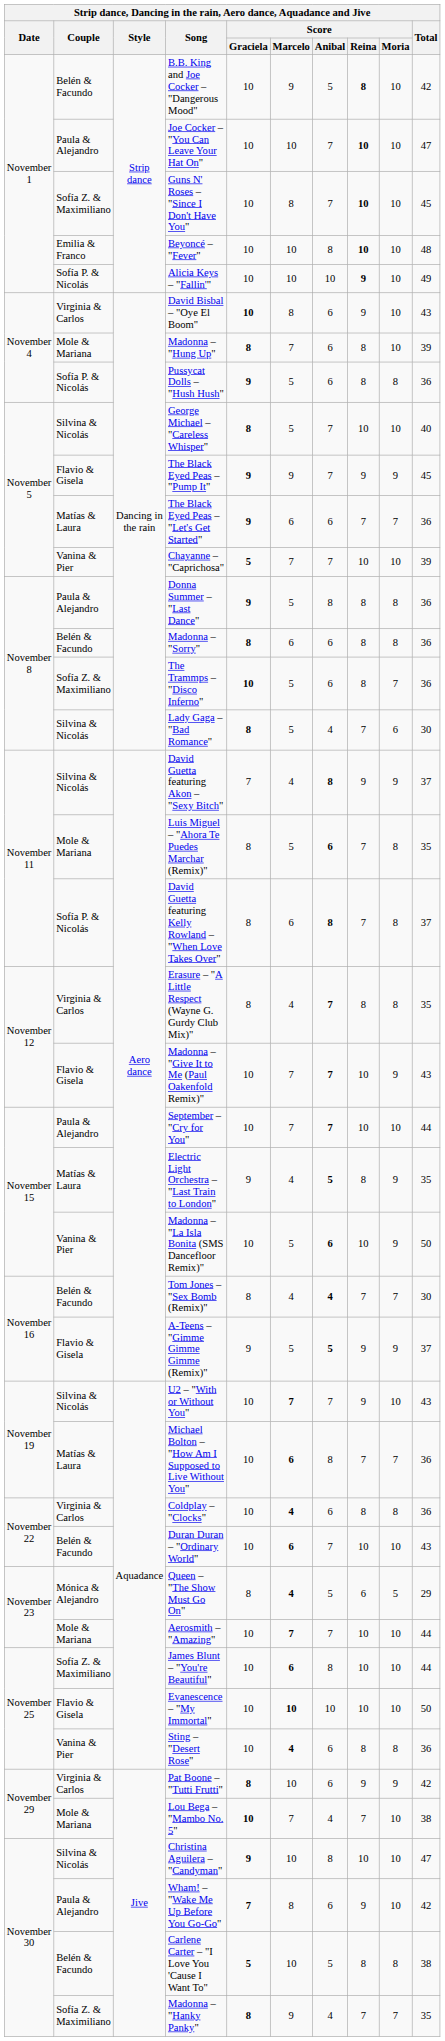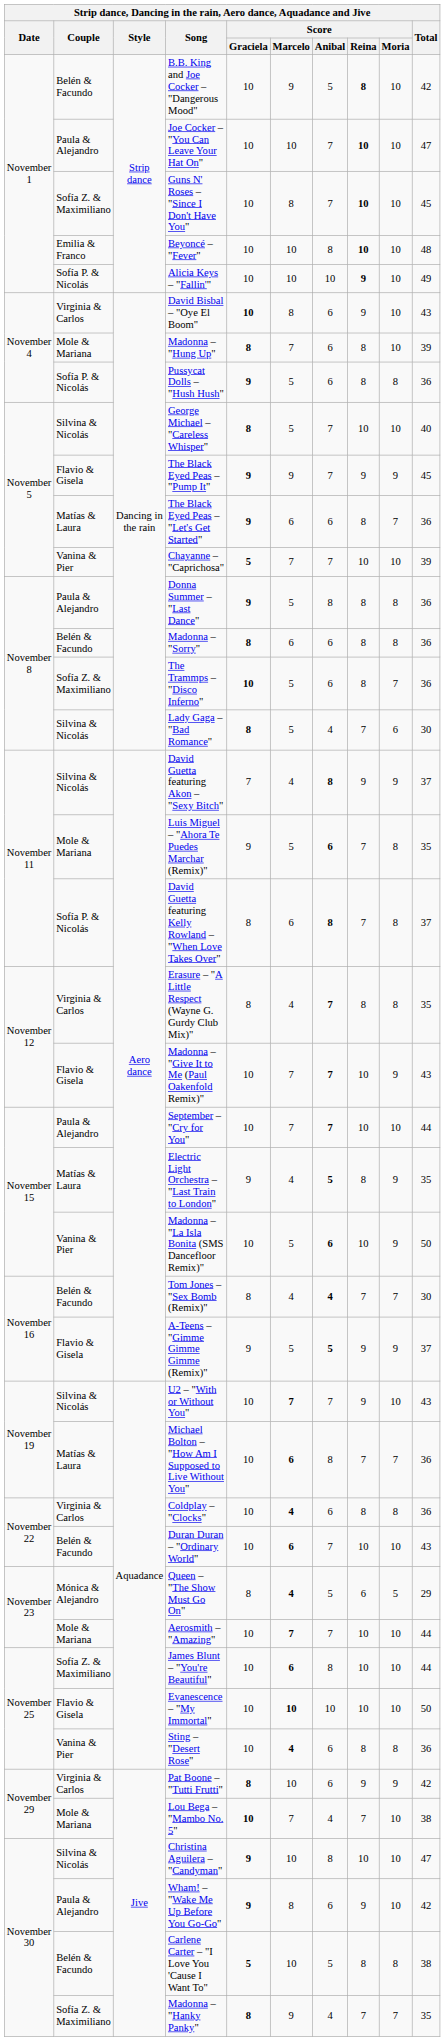 <table class="wikitable collapsible collapsed">
 <tr>
 <th colspan="10" align=center><strong>Strip dance, Dancing in the rain, Aero dance, Aquadance and Jive</strong></th>
 </tr>
 <tr>
 <th rowspan="2">Date</th>
 <th rowspan="2">Couple</th>
 <th rowspan="2">Style</th>
 <th rowspan="2">Song</th>
 <th colspan="5">Score</th>
 <th rowspan="2">Total</th>
 </tr>
 <tr>
 <th>Graciela</th>
 <th>Marcelo</th>
 <th>Anibal</th>
 <th>Reina</th>
 <th>Moria</th>
 </tr>
 <tr>
 <td rowspan="5" style="text-align:center;">November 1</td>
 <td>Belén & Facundo</td>
 <td rowspan="5" style="text-align:center;"><a href='#'>Strip dance</a></td>
 <td><a href='#'>B.B. King</a> and <a href='#'>Joe Cocker</a> – "Dangerous Mood"</td>
 <td style="text-align:center;">10</td>
 <td style="text-align:center;">9</td>
 <td style="text-align:center;">5</td>
 <td style="text-align:center;"><strong>8</strong></td>
 <td style="text-align:center;">10</td>
 <td style="text-align:center;">42</td>
 </tr>
 <tr>
 <td>Paula & Alejandro</td>
 <td><a href='#'>Joe Cocker</a> – "<a href='#'>You Can Leave Your Hat On</a>"</td>
 <td style="text-align:center;">10</td>
 <td style="text-align:center;">10</td>
 <td style="text-align:center;">7</td>
 <td style="text-align:center;"><strong>10</strong></td>
 <td style="text-align:center;">10</td>
 <td style="text-align:center;">47</td>
 </tr>
 <tr>
 <td>Sofía Z. & Maximiliano</td>
 <td><a href='#'>Guns N' Roses</a> – "<a href='#'>Since I Don't Have You</a>"</td>
 <td style="text-align:center;">10</td>
 <td style="text-align:center;">8</td>
 <td style="text-align:center;">7</td>
 <td style="text-align:center;"><strong>10</strong></td>
 <td style="text-align:center;">10</td>
 <td style="text-align:center;">45</td>
 </tr>
 <tr>
 <td>Emilia & Franco</td>
 <td><a href='#'>Beyoncé</a> – "<a href='#'>Fever</a>"</td>
 <td style="text-align:center;">10</td>
 <td style="text-align:center;">10</td>
 <td style="text-align:center;">8</td>
 <td style="text-align:center;"><strong>10</strong></td>
 <td style="text-align:center;">10</td>
 <td style="text-align:center;">48</td>
 </tr>
 <tr>
 <td>Sofía P. & Nicolás</td>
 <td><a href='#'>Alicia Keys</a> – "<a href='#'>Fallin'</a>"</td>
 <td style="text-align:center;">10</td>
 <td style="text-align:center;">10</td>
 <td style="text-align:center;">10</td>
 <td style="text-align:center;"><strong>9</strong></td>
 <td style="text-align:center;">10</td>
 <td style="text-align:center;">49</td>
 </tr>
 <tr>
 <td rowspan="3" style="text-align:center;">November 4</td>
 <td>Virginia & Carlos</td>
 <td rowspan="11" style="text-align:center;">Dancing in the rain</td>
 <td><a href='#'>David Bisbal</a> – "Oye El Boom"</td>
 <td style="text-align:center;"><strong>10</strong></td>
 <td style="text-align:center;">8</td>
 <td style="text-align:center;">6</td>
 <td style="text-align:center;">9</td>
 <td style="text-align:center;">10</td>
 <td style="text-align:center;">43</td>
 </tr>
 <tr>
 <td>Mole & Mariana</td>
 <td><a href='#'>Madonna</a> – "<a href='#'>Hung Up</a>"</td>
 <td style="text-align:center;"><strong>8</strong></td>
 <td style="text-align:center;">7</td>
 <td style="text-align:center;">6</td>
 <td style="text-align:center;">8</td>
 <td style="text-align:center;">10</td>
 <td style="text-align:center;">39</td>
 </tr>
 <tr>
 <td>Sofía P. & Nicolás</td>
 <td><a href='#'>Pussycat Dolls</a> – "<a href='#'>Hush Hush</a>"</td>
 <td style="text-align:center;"><strong>9</strong></td>
 <td style="text-align:center;">5</td>
 <td style="text-align:center;">6</td>
 <td style="text-align:center;">8</td>
 <td style="text-align:center;">8</td>
 <td style="text-align:center;">36</td>
 </tr>
 <tr>
 <td rowspan="4" style="text-align:center;">November 5</td>
 <td>Silvina & Nicolás</td>
 <td><a href='#'>George Michael</a> – "<a href='#'>Careless Whisper</a>"</td>
 <td style="text-align:center;"><strong>8</strong></td>
 <td style="text-align:center;">5</td>
 <td style="text-align:center;">7</td>
 <td style="text-align:center;">10</td>
 <td style="text-align:center;">10</td>
 <td style="text-align:center;">40</td>
 </tr>
 <tr>
 <td>Flavio & Gisela</td>
 <td><a href='#'>The Black Eyed Peas</a> – "<a href='#'>Pump It</a>"</td>
 <td style="text-align:center;"><strong>9</strong></td>
 <td style="text-align:center;">9</td>
 <td style="text-align:center;">7</td>
 <td style="text-align:center;">9</td>
 <td style="text-align:center;">9</td>
 <td style="text-align:center;">45</td>
 </tr>
 <tr>
 <td>Matías & Laura</td>
 <td><a href='#'>The Black Eyed Peas</a> – "<a href='#'>Let's Get Started</a>"</td>
 <td style="text-align:center;"><strong>9</strong></td>
 <td style="text-align:center;">6</td>
 <td style="text-align:center;">6</td>
-<td style="text-align:center;">7</td>
+<td style="text-align:center;">8</td>
 <td style="text-align:center;">7</td>
 <td style="text-align:center;">36</td>
 </tr>
 <tr>
 <td>Vanina & Pier</td>
 <td><a href='#'>Chayanne</a> – "Caprichosa"</td>
 <td style="text-align:center;"><strong>5</strong></td>
 <td style="text-align:center;">7</td>
 <td style="text-align:center;">7</td>
 <td style="text-align:center;">10</td>
 <td style="text-align:center;">10</td>
 <td style="text-align:center;">39</td>
 </tr>
 <tr>
 <td rowspan="4" style="text-align:center;">November 8</td>
 <td>Paula & Alejandro</td>
 <td><a href='#'>Donna Summer</a> – "<a href='#'>Last Dance</a>"</td>
 <td style="text-align:center;"><strong>9</strong></td>
 <td style="text-align:center;">5</td>
 <td style="text-align:center;">8</td>
 <td style="text-align:center;">8</td>
 <td style="text-align:center;">8</td>
 <td style="text-align:center;">36</td>
 </tr>
 <tr>
 <td>Belén & Facundo</td>
 <td><a href='#'>Madonna</a> – "<a href='#'>Sorry</a>"</td>
 <td style="text-align:center;"><strong>8</strong></td>
 <td style="text-align:center;">6</td>
 <td style="text-align:center;">6</td>
 <td style="text-align:center;">8</td>
 <td style="text-align:center;">8</td>
 <td style="text-align:center;">36</td>
 </tr>
 <tr>
 <td>Sofía Z. & Maximiliano</td>
 <td><a href='#'>The Trammps</a> – "<a href='#'>Disco Inferno</a>"</td>
 <td style="text-align:center;"><strong>10</strong></td>
 <td style="text-align:center;">5</td>
 <td style="text-align:center;">6</td>
 <td style="text-align:center;">8</td>
 <td style="text-align:center;">7</td>
 <td style="text-align:center;">36</td>
 </tr>
 <tr>
 <td>Silvina & Nicolás</td>
 <td><a href='#'>Lady Gaga</a> – "<a href='#'>Bad Romance</a>"</td>
 <td style="text-align:center;"><strong>8</strong></td>
 <td style="text-align:center;">5</td>
 <td style="text-align:center;">4</td>
 <td style="text-align:center;">7</td>
 <td style="text-align:center;">6</td>
 <td style="text-align:center;">30</td>
 </tr>
 <tr>
 <td rowspan="3" style="text-align:center;">November 11</td>
 <td>Silvina & Nicolás</td>
 <td rowspan="10" style="text-align:center;"><a href='#'>Aero dance</a></td>
 <td><a href='#'>David Guetta</a> featuring <a href='#'>Akon</a> – "<a href='#'>Sexy Bitch</a>"</td>
 <td style="text-align:center;">7</td>
 <td style="text-align:center;">4</td>
 <td style="text-align:center;"><strong>8</strong></td>
 <td style="text-align:center;">9</td>
 <td style="text-align:center;">9</td>
 <td style="text-align:center;">37</td>
 </tr>
 <tr>
 <td>Mole & Mariana</td>
 <td><a href='#'>Luis Miguel</a> – "<a href='#'>Ahora Te Puedes Marchar</a> (Remix)"</td>
-<td style="text-align:center;">8</td>
+<td style="text-align:center;">9</td>
 <td style="text-align:center;">5</td>
 <td style="text-align:center;"><strong>6</strong></td>
 <td style="text-align:center;">7</td>
 <td style="text-align:center;">8</td>
 <td style="text-align:center;">35</td>
 </tr>
 <tr>
 <td>Sofía P. & Nicolás</td>
 <td><a href='#'>David Guetta</a> featuring <a href='#'>Kelly Rowland</a> – "<a href='#'>When Love Takes Over</a>"</td>
 <td style="text-align:center;">8</td>
 <td style="text-align:center;">6</td>
 <td style="text-align:center;"><strong>8</strong></td>
 <td style="text-align:center;">7</td>
 <td style="text-align:center;">8</td>
 <td style="text-align:center;">37</td>
 </tr>
 <tr>
 <td rowspan="2" style="text-align:center;">November 12</td>
 <td>Virginia & Carlos</td>
 <td><a href='#'>Erasure</a> – "<a href='#'>A Little Respect</a> (Wayne G. Gurdy Club Mix)"</td>
 <td style="text-align:center;">8</td>
 <td style="text-align:center;">4</td>
 <td style="text-align:center;"><strong>7</strong></td>
 <td style="text-align:center;">8</td>
 <td style="text-align:center;">8</td>
 <td style="text-align:center;">35</td>
 </tr>
 <tr>
 <td>Flavio & Gisela</td>
 <td><a href='#'>Madonna</a> – "<a href='#'>Give It to Me</a> (<a href='#'>Paul Oakenfold</a> Remix)"</td>
 <td style="text-align:center;">10</td>
 <td style="text-align:center;">7</td>
 <td style="text-align:center;"><strong>7</strong></td>
 <td style="text-align:center;">10</td>
 <td style="text-align:center;">9</td>
 <td style="text-align:center;">43</td>
 </tr>
 <tr>
 <td rowspan="3" style="text-align:center;">November 15</td>
 <td>Paula & Alejandro</td>
 <td><a href='#'>September</a> – "<a href='#'>Cry for You</a>"</td>
 <td style="text-align:center;">10</td>
 <td style="text-align:center;">7</td>
 <td style="text-align:center;"><strong>7</strong></td>
 <td style="text-align:center;">10</td>
 <td style="text-align:center;">10</td>
 <td style="text-align:center;">44</td>
 </tr>
 <tr>
 <td>Matías & Laura</td>
 <td><a href='#'>Electric Light Orchestra</a> – "<a href='#'>Last Train to London</a>"</td>
 <td style="text-align:center;">9</td>
 <td style="text-align:center;">4</td>
 <td style="text-align:center;"><strong>5</strong></td>
 <td style="text-align:center;">8</td>
 <td style="text-align:center;">9</td>
 <td style="text-align:center;">35</td>
 </tr>
 <tr>
 <td>Vanina & Pier</td>
 <td><a href='#'>Madonna</a> – "<a href='#'>La Isla Bonita</a> (SMS Dancefloor Remix)"</td>
 <td style="text-align:center;">10</td>
 <td style="text-align:center;">5</td>
 <td style="text-align:center;"><strong>6</strong></td>
 <td style="text-align:center;">10</td>
 <td style="text-align:center;">9</td>
 <td style="text-align:center;">50</td>
 </tr>
 <tr>
 <td rowspan="2" style="text-align:center;">November 16</td>
 <td>Belén & Facundo</td>
 <td><a href='#'>Tom Jones</a> – "<a href='#'>Sex Bomb</a> (Remix)"</td>
 <td style="text-align:center;">8</td>
 <td style="text-align:center;">4</td>
 <td style="text-align:center;"><strong>4</strong></td>
 <td style="text-align:center;">7</td>
 <td style="text-align:center;">7</td>
 <td style="text-align:center;">30</td>
 </tr>
 <tr>
 <td>Flavio & Gisela</td>
 <td><a href='#'>A-Teens</a> – "<a href='#'>Gimme Gimme Gimme</a> (Remix)"</td>
 <td style="text-align:center;">9</td>
 <td style="text-align:center;">5</td>
 <td style="text-align:center;"><strong>5</strong></td>
 <td style="text-align:center;">9</td>
 <td style="text-align:center;">9</td>
 <td style="text-align:center;">37</td>
 </tr>
 <tr>
 <td rowspan="2" style="text-align:center;">November 19</td>
 <td>Silvina & Nicolás</td>
 <td rowspan="9" style="text-align:center;">Aquadance</td>
 <td><a href='#'>U2</a> – "<a href='#'>With or Without You</a>"</td>
 <td style="text-align:center;">10</td>
 <td style="text-align:center;"><strong>7</strong></td>
 <td style="text-align:center;">7</td>
 <td style="text-align:center;">9</td>
 <td style="text-align:center;">10</td>
 <td style="text-align:center;">43</td>
 </tr>
 <tr>
 <td>Matías & Laura</td>
 <td><a href='#'>Michael Bolton</a> – "<a href='#'>How Am I Supposed to Live Without You</a>"</td>
 <td style="text-align:center;">10</td>
 <td style="text-align:center;"><strong>6</strong></td>
 <td style="text-align:center;">8</td>
 <td style="text-align:center;">7</td>
 <td style="text-align:center;">7</td>
 <td style="text-align:center;">36</td>
 </tr>
 <tr>
 <td rowspan="2" style="text-align:center;">November 22</td>
 <td>Virginia & Carlos</td>
 <td><a href='#'>Coldplay</a> – "<a href='#'>Clocks</a>"</td>
 <td style="text-align:center;">10</td>
 <td style="text-align:center;"><strong>4</strong></td>
 <td style="text-align:center;">6</td>
 <td style="text-align:center;">8</td>
 <td style="text-align:center;">8</td>
 <td style="text-align:center;">36</td>
 </tr>
 <tr>
 <td>Belén & Facundo</td>
 <td><a href='#'>Duran Duran</a> – "<a href='#'>Ordinary World</a>"</td>
 <td style="text-align:center;">10</td>
 <td style="text-align:center;"><strong>6</strong></td>
 <td style="text-align:center;">7</td>
 <td style="text-align:center;">10</td>
 <td style="text-align:center;">10</td>
 <td style="text-align:center;">43</td>
 </tr>
 <tr>
 <td rowspan="2" style="text-align:center;">November 23</td>
 <td>Mónica & Alejandro</td>
 <td><a href='#'>Queen</a> – "<a href='#'>The Show Must Go On</a>"</td>
 <td style="text-align:center;">8</td>
 <td style="text-align:center;"><strong>4</strong></td>
 <td style="text-align:center;">5</td>
 <td style="text-align:center;">6</td>
 <td style="text-align:center;">5</td>
 <td style="text-align:center;">29</td>
 </tr>
 <tr>
 <td>Mole & Mariana</td>
 <td><a href='#'>Aerosmith</a> – "<a href='#'>Amazing</a>"</td>
 <td style="text-align:center;">10</td>
 <td style="text-align:center;"><strong>7</strong></td>
 <td style="text-align:center;">7</td>
 <td style="text-align:center;">10</td>
 <td style="text-align:center;">10</td>
 <td style="text-align:center;">44</td>
 </tr>
 <tr>
 <td rowspan="3" style="text-align:center;">November 25</td>
 <td>Sofía Z. & Maximiliano</td>
 <td><a href='#'>James Blunt</a> – "<a href='#'>You're Beautiful</a>"</td>
 <td style="text-align:center;">10</td>
 <td style="text-align:center;"><strong>6</strong></td>
 <td style="text-align:center;">8</td>
 <td style="text-align:center;">10</td>
 <td style="text-align:center;">10</td>
 <td style="text-align:center;">44</td>
 </tr>
 <tr>
 <td>Flavio & Gisela</td>
 <td><a href='#'>Evanescence</a> – "<a href='#'>My Immortal</a>"</td>
 <td style="text-align:center;">10</td>
 <td style="text-align:center;"><strong>10</strong></td>
 <td style="text-align:center;">10</td>
 <td style="text-align:center;">10</td>
 <td style="text-align:center;">10</td>
 <td style="text-align:center;">50</td>
 </tr>
 <tr>
 <td>Vanina & Pier</td>
 <td><a href='#'>Sting</a> – "<a href='#'>Desert Rose</a>"</td>
 <td style="text-align:center;">10</td>
 <td style="text-align:center;"><strong>4</strong></td>
 <td style="text-align:center;">6</td>
 <td style="text-align:center;">8</td>
 <td style="text-align:center;">8</td>
 <td style="text-align:center;">36</td>
 </tr>
 <tr>
 <td rowspan="2" style="text-align:center;">November 29</td>
 <td>Virginia & Carlos</td>
 <td rowspan="6" style="text-align:center;"><a href='#'>Jive</a></td>
 <td><a href='#'>Pat Boone</a> – "<a href='#'>Tutti Frutti</a>"</td>
 <td style="text-align:center;"><strong>8</strong></td>
 <td style="text-align:center;">10</td>
 <td style="text-align:center;">6</td>
 <td style="text-align:center;">9</td>
 <td style="text-align:center;">9</td>
 <td style="text-align:center;">42</td>
 </tr>
 <tr>
 <td>Mole & Mariana</td>
 <td><a href='#'>Lou Bega</a> – "<a href='#'>Mambo No. 5</a>"</td>
 <td style="text-align:center;"><strong>10</strong></td>
 <td style="text-align:center;">7</td>
 <td style="text-align:center;">4</td>
 <td style="text-align:center;">7</td>
 <td style="text-align:center;">10</td>
 <td style="text-align:center;">38</td>
 </tr>
 <tr>
 <td rowspan="4" style="text-align:center;">November 30</td>
 <td>Silvina & Nicolás</td>
 <td><a href='#'>Christina Aguilera</a> – "<a href='#'>Candyman</a>"</td>
 <td style="text-align:center;"><strong>9</strong></td>
 <td style="text-align:center;">10</td>
 <td style="text-align:center;">8</td>
 <td style="text-align:center;">10</td>
 <td style="text-align:center;">10</td>
 <td style="text-align:center;">47</td>
 </tr>
 <tr>
 <td>Paula & Alejandro</td>
 <td><a href='#'>Wham!</a> – "<a href='#'>Wake Me Up Before You Go-Go</a>"</td>
-<td style="text-align:center;"><strong>7</strong></td>
+<td style="text-align:center;"><strong>9</strong></td>
 <td style="text-align:center;">8</td>
 <td style="text-align:center;">6</td>
 <td style="text-align:center;">9</td>
 <td style="text-align:center;">10</td>
 <td style="text-align:center;">42</td>
 </tr>
 <tr>
 <td>Belén & Facundo</td>
 <td><a href='#'>Carlene Carter</a> – "I Love You 'Cause I Want To"</td>
 <td style="text-align:center;"><strong>5</strong></td>
 <td style="text-align:center;">10</td>
 <td style="text-align:center;">5</td>
 <td style="text-align:center;">8</td>
 <td style="text-align:center;">8</td>
 <td style="text-align:center;">38</td>
 </tr>
 <tr>
 <td>Sofía Z. & Maximiliano</td>
 <td><a href='#'>Madonna</a> – "<a href='#'>Hanky Panky</a>"</td>
 <td style="text-align:center;"><strong>8</strong></td>
 <td style="text-align:center;">9</td>
 <td style="text-align:center;">4</td>
 <td style="text-align:center;">7</td>
 <td style="text-align:center;">7</td>
 <td style="text-align:center;">35</td>
 </tr>
 </table>
